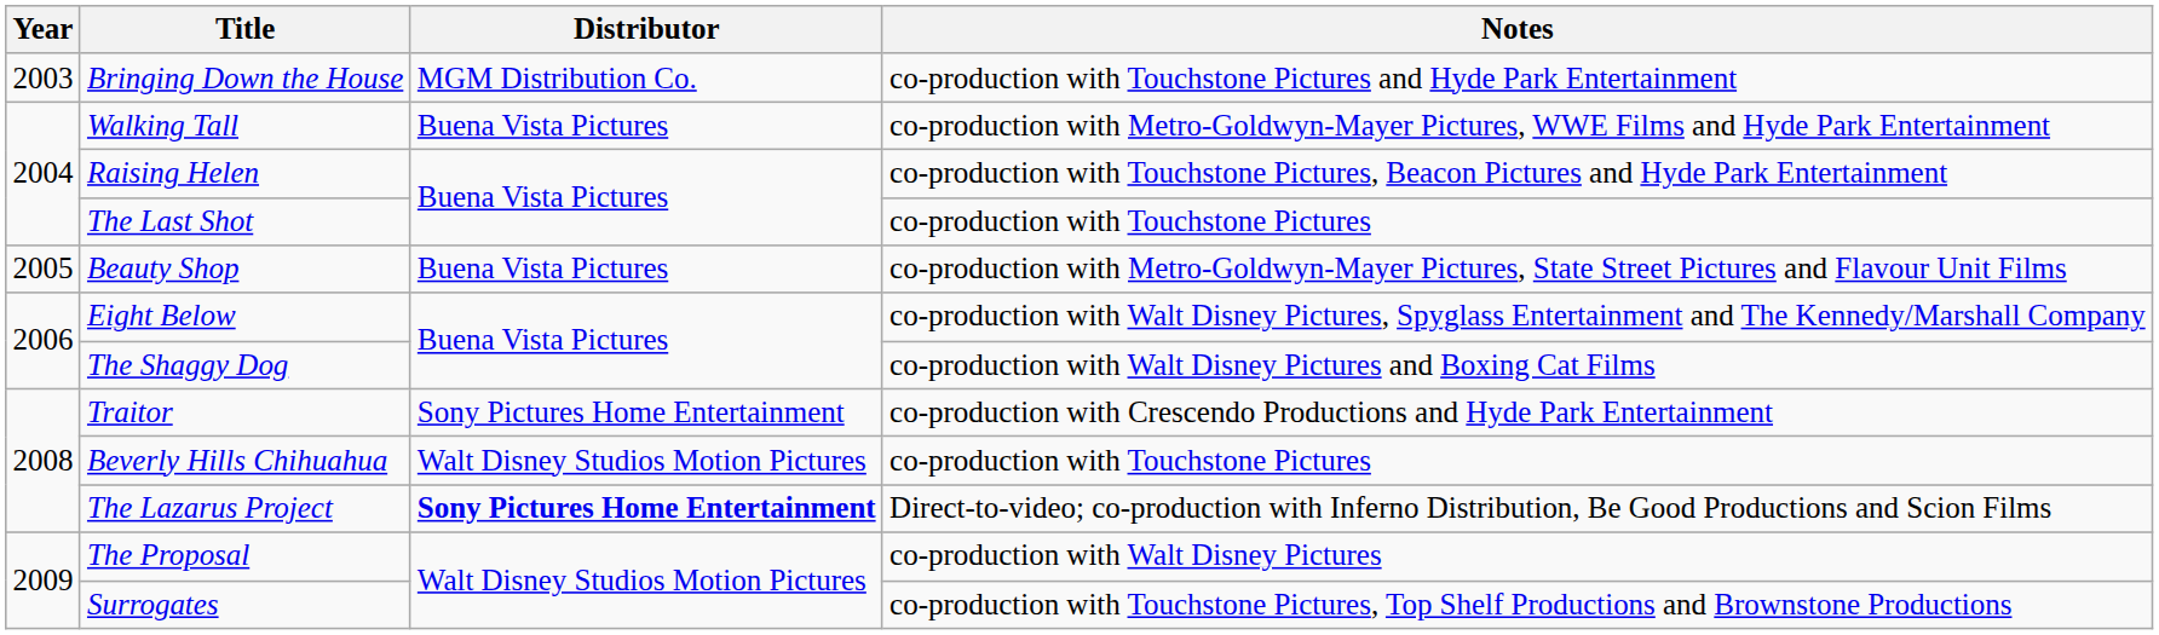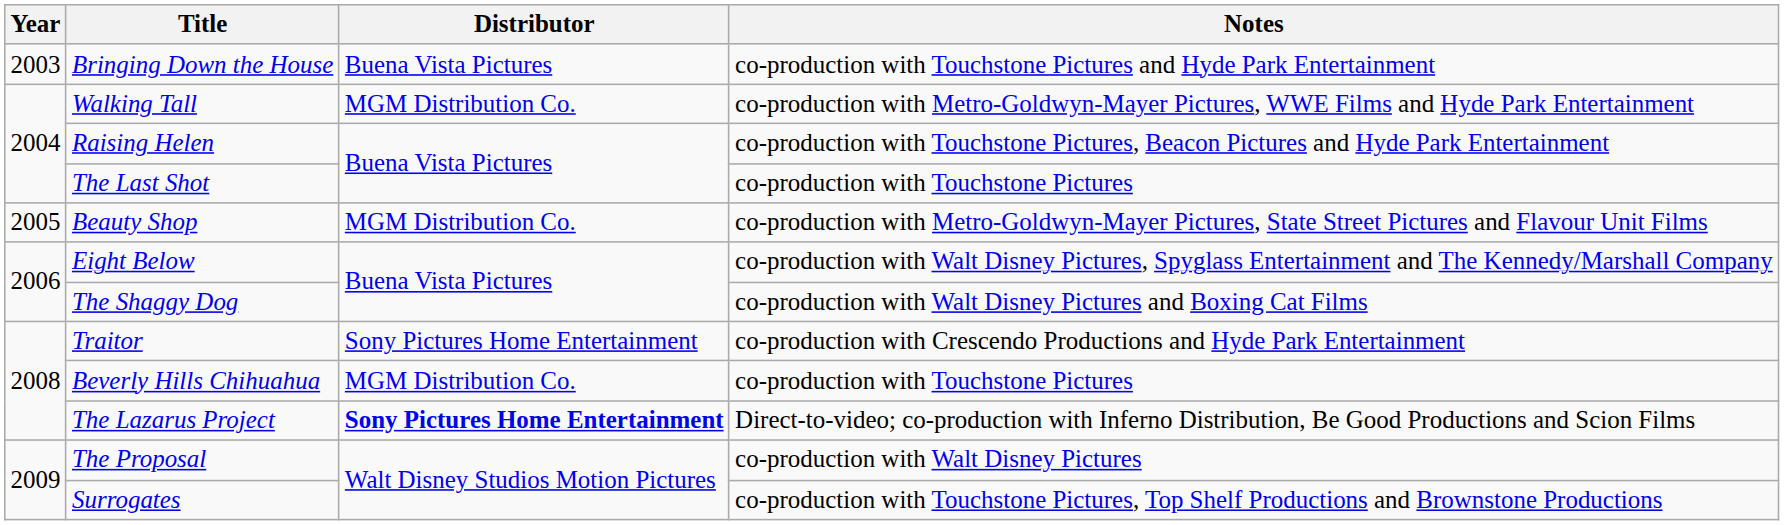 <table class="wikitable sortable">
 <tr>
 <th>Year</th>
 <th>Title</th>
 <th>Distributor</th>
 <th>Notes</th>
 </tr>
 <tr>
 <td>2003</td>
 <td><em><a href='#'>Bringing Down the House</a></em></td>
-<td><a href='#'>MGM Distribution Co.</a></td>
+<td><a href='#'>Buena Vista Pictures</a></td>
 <td>co-production with <a href='#'>Touchstone Pictures</a> and <a href='#'>Hyde Park Entertainment</a></td>
 </tr>
 <tr>
 <td rowspan="3">2004</td>
 <td><em><a href='#'>Walking Tall</a></em></td>
-<td><a href='#'>Buena Vista Pictures</a></td>
+<td><a href='#'>MGM Distribution Co.</a></td>
 <td>co-production with <a href='#'>Metro-Goldwyn-Mayer Pictures</a>, <a href='#'>WWE Films</a> and <a href='#'>Hyde Park Entertainment</a></td>
 </tr>
 <tr>
 <td><em><a href='#'>Raising Helen</a></em></td>
 <td rowspan="2"><a href='#'>Buena Vista Pictures</a></td>
 <td>co-production with <a href='#'>Touchstone Pictures</a>, <a href='#'>Beacon Pictures</a> and <a href='#'>Hyde Park Entertainment</a></td>
 </tr>
 <tr>
 <td><em><a href='#'>The Last Shot</a></em></td>
 <td>co-production with <a href='#'>Touchstone Pictures</a></td>
 </tr>
 <tr>
 <td>2005</td>
 <td><em><a href='#'>Beauty Shop</a></em></td>
-<td><a href='#'>Buena Vista Pictures</a></td>
+<td><a href='#'>MGM Distribution Co.</a></td>
 <td>co-production with <a href='#'>Metro-Goldwyn-Mayer Pictures</a>, <a href='#'>State Street Pictures</a> and <a href='#'>Flavour Unit Films</a></td>
 </tr>
 <tr>
 <td rowspan="2">2006</td>
 <td><em><a href='#'>Eight Below</a></em></td>
 <td rowspan="2"><a href='#'>Buena Vista Pictures</a></td>
 <td>co-production with <a href='#'>Walt Disney Pictures</a>, <a href='#'>Spyglass Entertainment</a> and <a href='#'>The Kennedy/Marshall Company</a></td>
 </tr>
 <tr>
 <td><em><a href='#'>The Shaggy Dog</a></em></td>
 <td>co-production with <a href='#'>Walt Disney Pictures</a> and <a href='#'>Boxing Cat Films</a></td>
 </tr>
 <tr>
 <td rowspan="3">2008</td>
 <td><em><a href='#'>Traitor</a></em></td>
 <td><a href='#'>Sony Pictures Home Entertainment</a></td>
 <td>co-production with Crescendo Productions and <a href='#'>Hyde Park Entertainment</a></td>
 </tr>
 <tr>
 <td><em><a href='#'>Beverly Hills Chihuahua</a></em></td>
-<td><a href='#'>Walt Disney Studios Motion Pictures</a></td>
+<td><a href='#'>MGM Distribution Co.</a></td>
 <td>co-production with <a href='#'>Touchstone Pictures</a></td>
 </tr>
 <tr>
 <td><em><a href='#'>The Lazarus Project</a></em></td>
 <td><strong><a href='#'>Sony Pictures Home Entertainment</a></strong></td>
 <td>Direct-to-video; co-production with Inferno Distribution, Be Good Productions and Scion Films</td>
 </tr>
 <tr>
 <td rowspan="2">2009</td>
 <td><em><a href='#'>The Proposal</a></em></td>
 <td rowspan="2"><a href='#'>Walt Disney Studios Motion Pictures</a></td>
 <td>co-production with <a href='#'>Walt Disney Pictures</a></td>
 </tr>
 <tr>
 <td><em><a href='#'>Surrogates</a></em></td>
 <td>co-production with <a href='#'>Touchstone Pictures</a>, <a href='#'>Top Shelf Productions</a> and <a href='#'>Brownstone Productions</a></td>
 </tr>
 </table>
